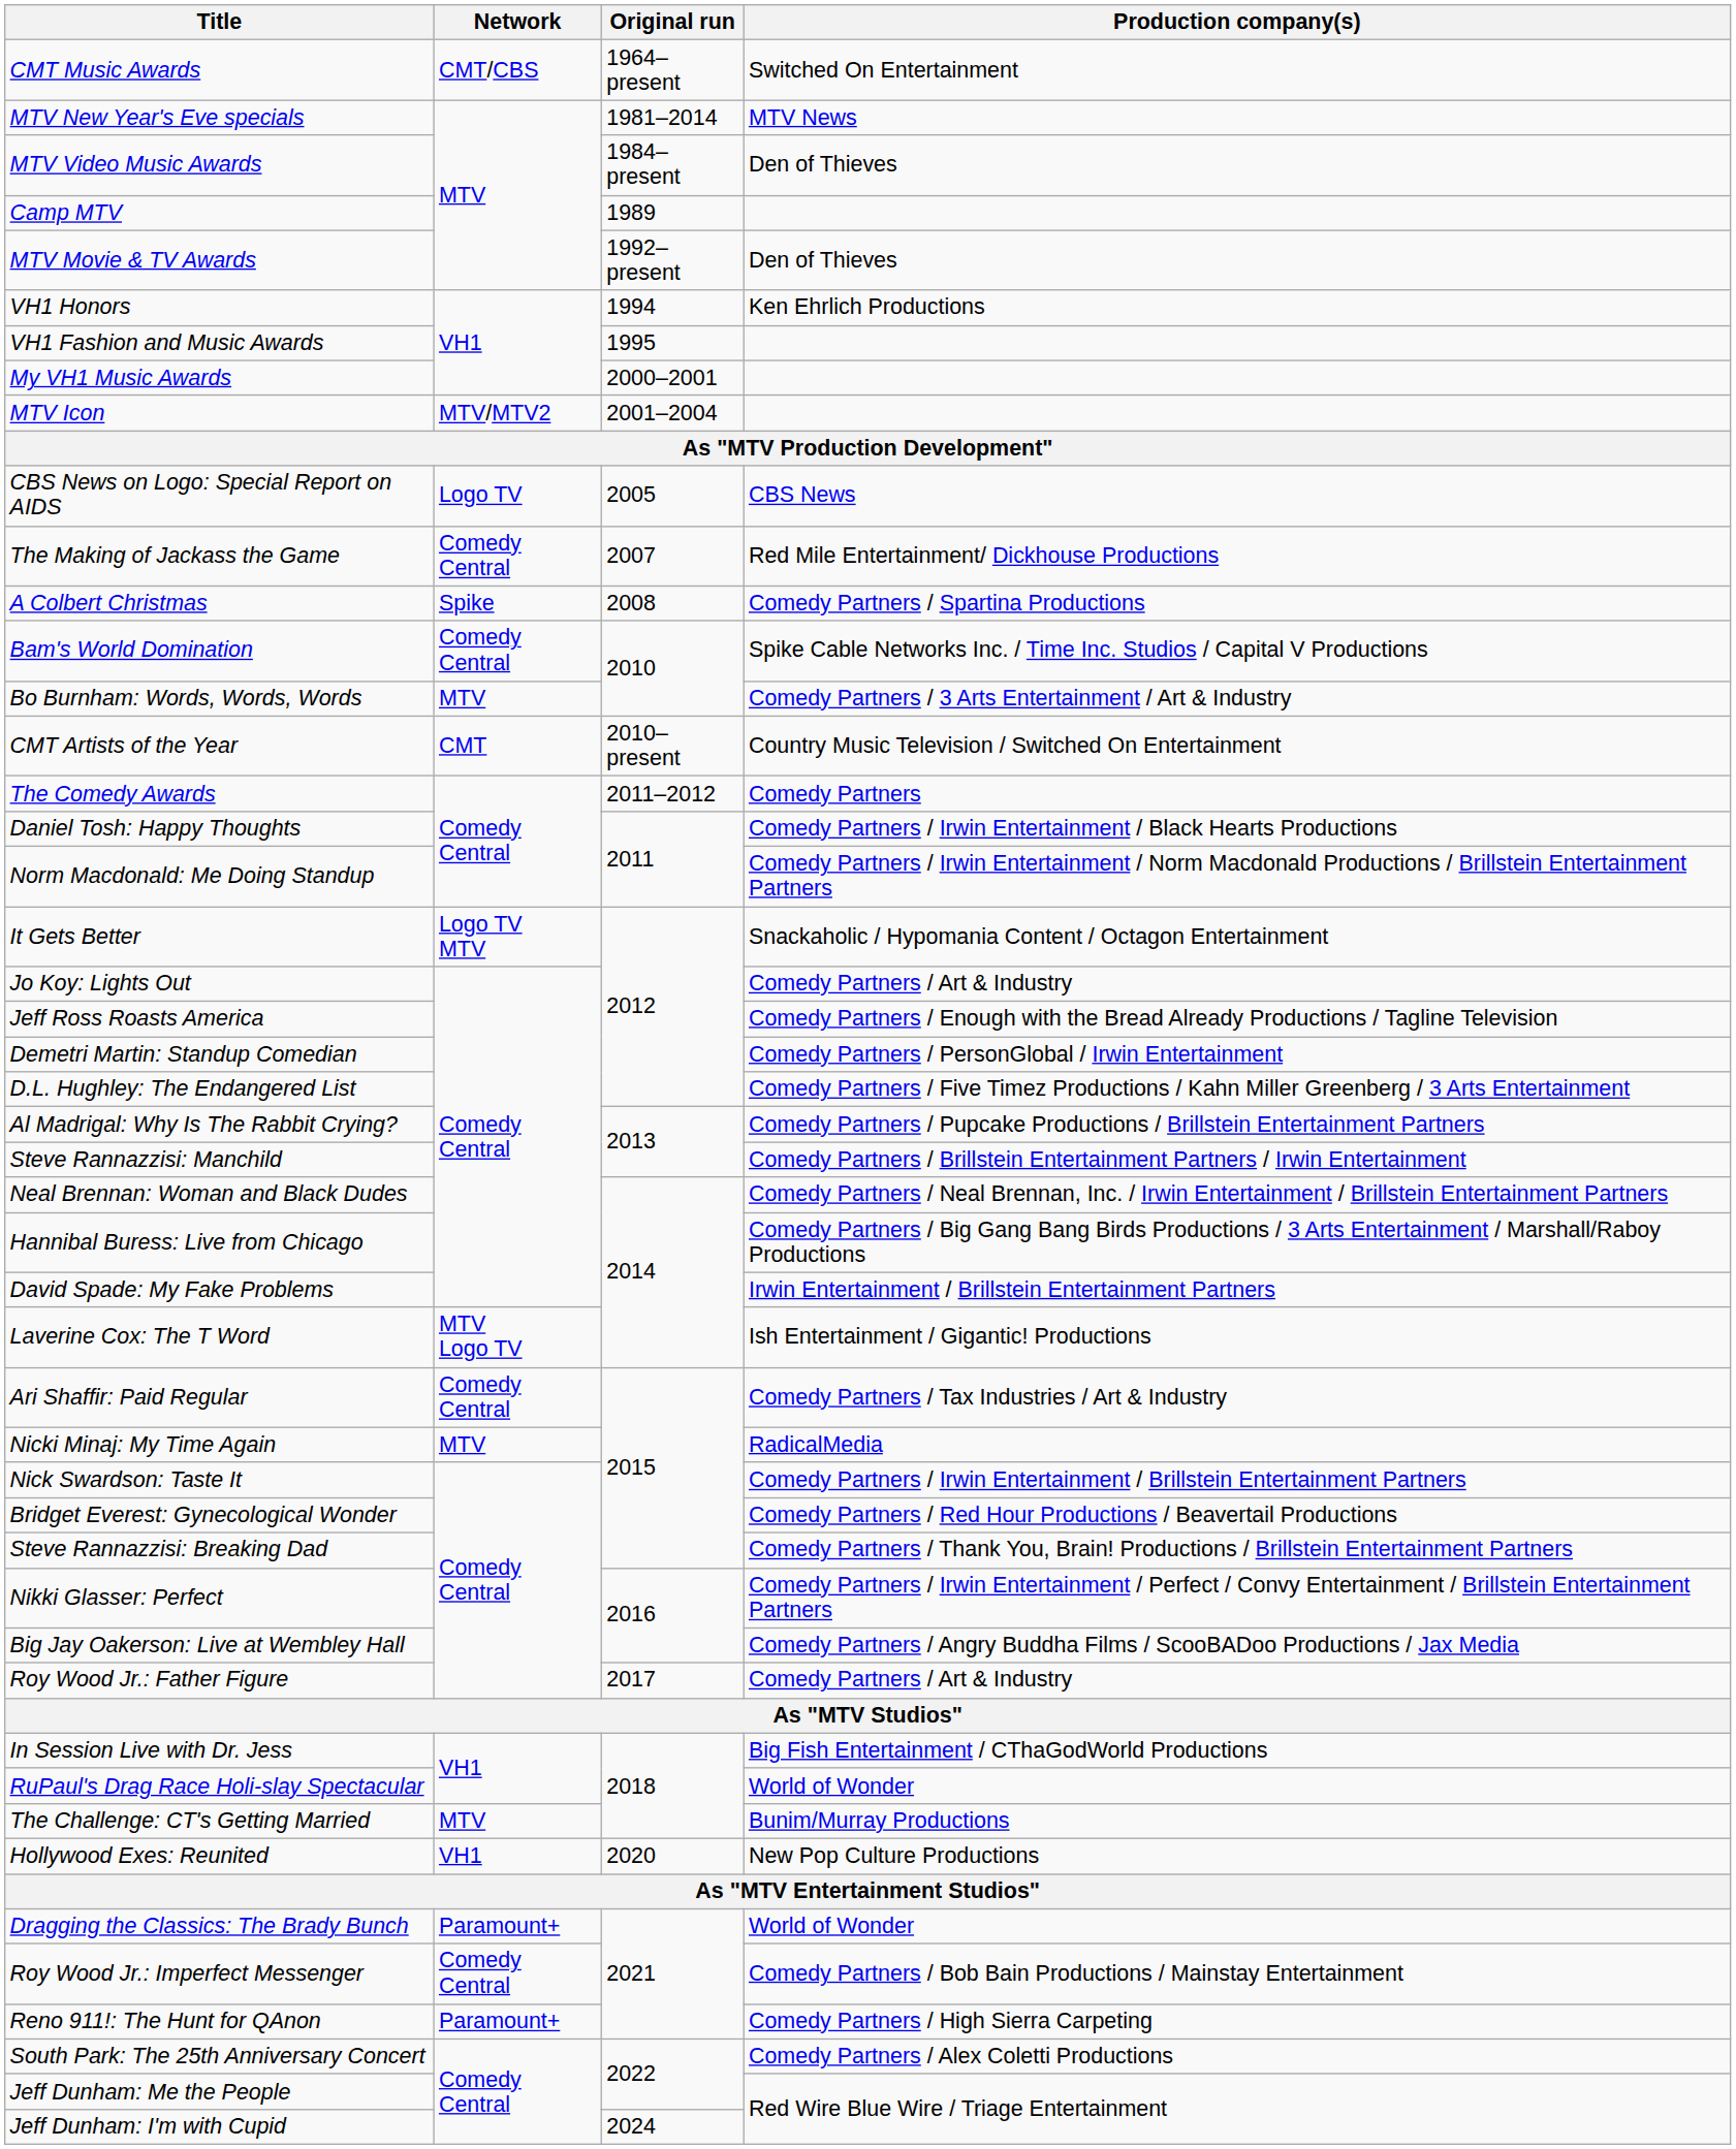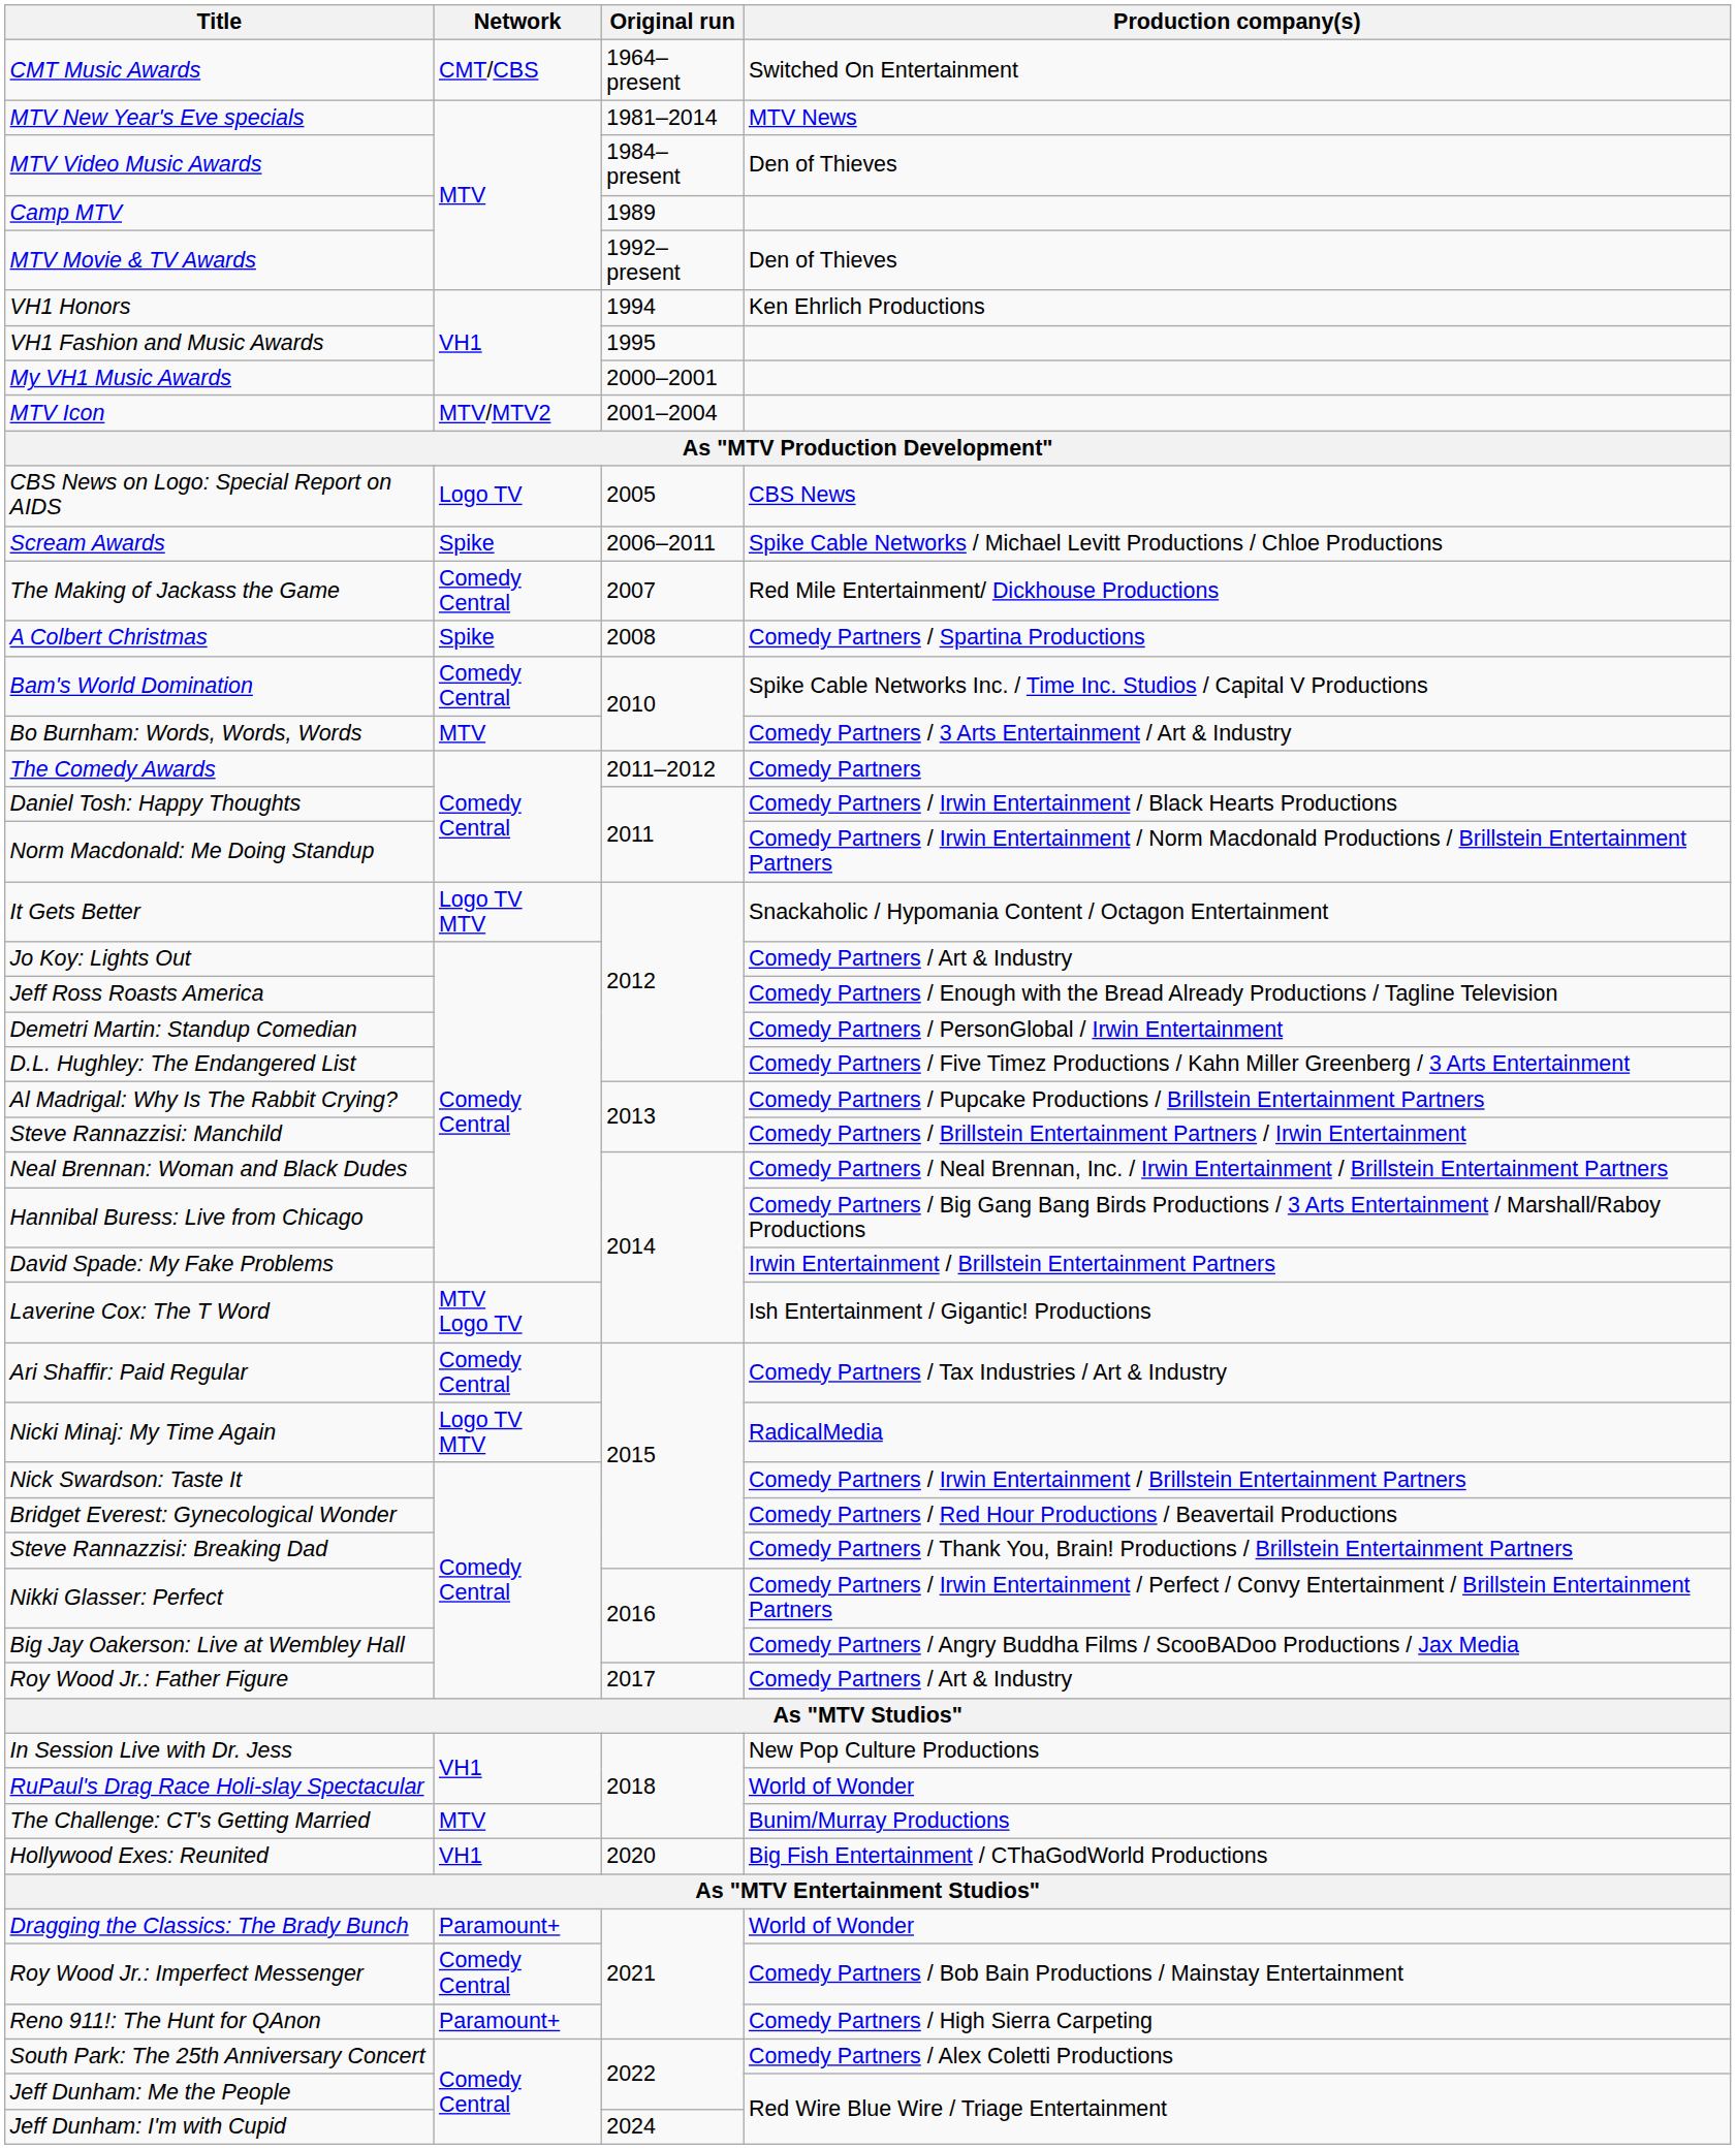 <table class="wikitable sortable">
 <tr>
 <th>Title</th>
 <th>Network</th>
 <th>Original run</th>
 <th>Production company(s)</th>
 </tr>
 <tr>
 <td><em><a href='#'>CMT Music Awards</a></em></td>
 <td><a href='#'>CMT</a>/<a href='#'>CBS</a></td>
 <td>1964–present</td>
 <td>Switched On Entertainment</td>
 </tr>
 <tr>
 <td><em><a href='#'>MTV New Year's Eve specials</a></em></td>
 <td rowspan="4"><a href='#'>MTV</a></td>
 <td>1981–2014</td>
 <td><a href='#'>MTV News</a></td>
 </tr>
 <tr>
 <td><em><a href='#'>MTV Video Music Awards</a></em></td>
 <td>1984–present</td>
 <td>Den of Thieves</td>
 </tr>
 <tr>
 <td><em><a href='#'>Camp MTV</a></em></td>
 <td>1989</td>
 <td></td>
 </tr>
 <tr>
 <td><em><a href='#'>MTV Movie & TV Awards</a></em></td>
 <td>1992–present</td>
 <td>Den of Thieves</td>
 </tr>
 <tr>
 <td><em>VH1 Honors</em></td>
 <td rowspan="3"><a href='#'>VH1</a></td>
 <td>1994</td>
 <td>Ken Ehrlich Productions</td>
 </tr>
 <tr>
 <td><em>VH1 Fashion and Music Awards</em></td>
 <td>1995</td>
 <td></td>
 </tr>
 <tr>
 <td><em><a href='#'>My VH1 Music Awards</a></em></td>
 <td>2000–2001</td>
 <td></td>
 </tr>
 <tr>
 <td><em><a href='#'>MTV Icon</a></em></td>
 <td><a href='#'>MTV</a>/<a href='#'>MTV2</a></td>
 <td>2001–2004</td>
 <td></td>
 </tr>
 <tr>
 <th colspan=4>As "MTV Production Development"</th>
 </tr>
 <tr>
 <td><em>CBS News on Logo: Special Report on AIDS</em></td>
 <td><a href='#'>Logo TV</a></td>
 <td>2005</td>
 <td><a href='#'>CBS News</a></td>
 </tr>
 <tr>
+<td><em><a href='#'>Scream Awards</a></em></td>
+<td><a href='#'>Spike</a></td>
+<td>2006–2011</td>
+<td><a href='#'>Spike Cable Networks</a> / Michael Levitt Productions / Chloe Productions</td>
+</tr>
+<tr>
 <td><em>The Making of Jackass the Game</em></td>
 <td><a href='#'>Comedy Central</a></td>
 <td>2007</td>
 <td>Red Mile Entertainment/ <a href='#'>Dickhouse Productions</a></td>
 </tr>
 <tr>
 <td><em><a href='#'>A Colbert Christmas</a></em></td>
 <td><a href='#'>Spike</a></td>
 <td>2008</td>
 <td><a href='#'>Comedy Partners</a> / <a href='#'>Spartina Productions</a></td>
 </tr>
 <tr>
 <td><em><a href='#'>Bam's World Domination</a></em></td>
 <td><a href='#'>Comedy Central</a></td>
 <td rowspan="2">2010</td>
 <td>Spike Cable Networks Inc. / <a href='#'>Time Inc. Studios</a> / Capital V Productions</td>
 </tr>
 <tr>
 <td><em>Bo Burnham: Words, Words, Words</em></td>
 <td><a href='#'>MTV</a></td>
 <td><a href='#'>Comedy Partners</a> / <a href='#'>3 Arts Entertainment</a> / Art & Industry</td>
-</tr>
-<tr>
-<td><em>CMT Artists of the Year</em></td>
-<td><a href='#'>CMT</a></td>
-<td>2010–present</td>
-<td>Country Music Television / Switched On Entertainment</td>
 </tr>
 <tr>
 <td><em><a href='#'>The Comedy Awards</a></em></td>
 <td rowspan="3"><a href='#'>Comedy Central</a></td>
 <td>2011–2012</td>
 <td><a href='#'>Comedy Partners</a></td>
 </tr>
 <tr>
 <td><em>Daniel Tosh: Happy Thoughts</em></td>
 <td rowspan="2">2011</td>
 <td><a href='#'>Comedy Partners</a> / <a href='#'>Irwin Entertainment</a> / Black Hearts Productions</td>
 </tr>
 <tr>
 <td><em>Norm Macdonald: Me Doing Standup</em></td>
 <td><a href='#'>Comedy Partners</a> / <a href='#'>Irwin Entertainment</a> / Norm Macdonald Productions / <a href='#'>Brillstein Entertainment Partners</a></td>
 </tr>
 <tr>
 <td><em>It Gets Better</em></td>
 <td><a href='#'>Logo TV</a><br><a href='#'>MTV</a></td>
 <td rowspan="5">2012</td>
 <td>Snackaholic / Hypomania Content / Octagon Entertainment</td>
 </tr>
 <tr>
 <td><em>Jo Koy: Lights Out</em></td>
 <td rowspan="9"><a href='#'>Comedy Central</a></td>
 <td><a href='#'>Comedy Partners</a> / Art & Industry</td>
 </tr>
 <tr>
 <td><em>Jeff Ross Roasts America</em></td>
 <td><a href='#'>Comedy Partners</a> / Enough with the Bread Already Productions / Tagline Television</td>
 </tr>
 <tr>
 <td><em>Demetri Martin: Standup Comedian</em></td>
 <td><a href='#'>Comedy Partners</a> / PersonGlobal / <a href='#'>Irwin Entertainment</a></td>
 </tr>
 <tr>
 <td><em>D.L. Hughley: The Endangered List</em></td>
 <td><a href='#'>Comedy Partners</a> / Five Timez Productions / Kahn Miller Greenberg / <a href='#'>3 Arts Entertainment</a></td>
 </tr>
 <tr>
 <td><em>Al Madrigal: Why Is The Rabbit Crying?</em></td>
 <td rowspan="2">2013</td>
 <td><a href='#'>Comedy Partners</a> / Pupcake Productions / <a href='#'>Brillstein Entertainment Partners</a></td>
 </tr>
 <tr>
 <td><em>Steve Rannazzisi: Manchild</em></td>
 <td><a href='#'>Comedy Partners</a> / <a href='#'>Brillstein Entertainment Partners</a> / <a href='#'>Irwin Entertainment</a></td>
 </tr>
 <tr>
 <td><em>Neal Brennan: Woman and Black Dudes</em></td>
 <td rowspan="4">2014</td>
 <td><a href='#'>Comedy Partners</a> / Neal Brennan, Inc. / <a href='#'>Irwin Entertainment</a> / <a href='#'>Brillstein Entertainment Partners</a></td>
 </tr>
 <tr>
 <td><em>Hannibal Buress: Live from Chicago</em></td>
 <td><a href='#'>Comedy Partners</a> / Big Gang Bang Birds Productions / <a href='#'>3 Arts Entertainment</a> / Marshall/Raboy Productions</td>
 </tr>
 <tr>
 <td><em>David Spade: My Fake Problems</em></td>
 <td><a href='#'>Irwin Entertainment</a> / <a href='#'>Brillstein Entertainment Partners</a></td>
 </tr>
 <tr>
 <td><em>Laverine Cox: The T Word</em></td>
 <td><a href='#'>MTV</a><br><a href='#'>Logo TV</a></td>
 <td>Ish Entertainment / Gigantic! Productions</td>
 </tr>
 <tr>
 <td><em>Ari Shaffir: Paid Regular</em></td>
 <td><a href='#'>Comedy Central</a></td>
 <td rowspan="5">2015</td>
 <td><a href='#'>Comedy Partners</a> / Tax Industries / Art & Industry</td>
 </tr>
 <tr>
 <td><em>Nicki Minaj: My Time Again</em></td>
-<td><a href='#'>MTV</a></td>
+<td><a href='#'>Logo TV</a><br><a href='#'>MTV</a></td>
 <td><a href='#'>RadicalMedia</a></td>
 </tr>
 <tr>
 <td><em>Nick Swardson: Taste It</em></td>
 <td rowspan="6"><a href='#'>Comedy Central</a></td>
 <td><a href='#'>Comedy Partners</a> / <a href='#'>Irwin Entertainment</a> / <a href='#'>Brillstein Entertainment Partners</a></td>
 </tr>
 <tr>
 <td><em>Bridget Everest: Gynecological Wonder</em></td>
 <td><a href='#'>Comedy Partners</a> / <a href='#'>Red Hour Productions</a> / Beavertail Productions</td>
 </tr>
 <tr>
 <td><em>Steve Rannazzisi: Breaking Dad</em></td>
 <td><a href='#'>Comedy Partners</a> / Thank You, Brain! Productions / <a href='#'>Brillstein Entertainment Partners</a></td>
 </tr>
 <tr>
 <td><em>Nikki Glasser: Perfect</em></td>
 <td rowspan="2">2016</td>
 <td><a href='#'>Comedy Partners</a> / <a href='#'>Irwin Entertainment</a> / Perfect / Convy Entertainment / <a href='#'>Brillstein Entertainment Partners</a></td>
 </tr>
 <tr>
 <td><em>Big Jay Oakerson: Live at Wembley Hall</em></td>
 <td><a href='#'>Comedy Partners</a> / Angry Buddha Films / ScooBADoo Productions / <a href='#'>Jax Media</a></td>
 </tr>
 <tr>
 <td><em>Roy Wood Jr.: Father Figure</em></td>
 <td>2017</td>
 <td><a href='#'>Comedy Partners</a> / Art & Industry</td>
 </tr>
 <tr>
 <th colspan=4>As "MTV Studios"</th>
 </tr>
 <tr>
 <td><em>In Session Live with Dr. Jess</em></td>
 <td rowspan="2"><a href='#'>VH1</a></td>
 <td rowspan="3">2018</td>
-<td><a href='#'>Big Fish Entertainment</a> / CThaGodWorld Productions</td>
+<td>New Pop Culture Productions</td>
 </tr>
 <tr>
 <td><em><a href='#'>RuPaul's Drag Race Holi-slay Spectacular</a></em></td>
 <td><a href='#'>World of Wonder</a></td>
 </tr>
 <tr>
 <td><em>The Challenge: CT's Getting Married</em></td>
 <td><a href='#'>MTV</a></td>
 <td><a href='#'>Bunim/Murray Productions</a></td>
 </tr>
 <tr>
 <td><em>Hollywood Exes: Reunited</em></td>
 <td><a href='#'>VH1</a></td>
 <td>2020</td>
-<td>New Pop Culture Productions</td>
+<td><a href='#'>Big Fish Entertainment</a> / CThaGodWorld Productions</td>
 </tr>
 <tr>
 <th colspan=4>As "MTV Entertainment Studios"</th>
 </tr>
 <tr>
 <td><em><a href='#'>Dragging the Classics: The Brady Bunch</a></em></td>
 <td><a href='#'>Paramount+</a></td>
 <td rowspan="3">2021</td>
 <td><a href='#'>World of Wonder</a></td>
 </tr>
 <tr>
 <td><em>Roy Wood Jr.: Imperfect Messenger</em></td>
 <td><a href='#'>Comedy Central</a></td>
 <td><a href='#'>Comedy Partners</a> / Bob Bain Productions / Mainstay Entertainment</td>
 </tr>
 <tr>
 <td><em>Reno 911!: The Hunt for QAnon</em></td>
 <td><a href='#'>Paramount+</a></td>
 <td><a href='#'>Comedy Partners</a> / High Sierra Carpeting</td>
 </tr>
 <tr>
 <td><em>South Park: The 25th Anniversary Concert</em></td>
 <td rowspan="3"><a href='#'>Comedy Central</a></td>
 <td rowspan="2">2022</td>
 <td><a href='#'>Comedy Partners</a> / Alex Coletti Productions</td>
 </tr>
 <tr>
 <td><em>Jeff Dunham: Me the People</em></td>
 <td rowspan="2">Red Wire Blue Wire / Triage Entertainment</td>
 </tr>
 <tr>
 <td><em>Jeff Dunham: I'm with Cupid</em></td>
 <td>2024</td>
 </tr>
 </table>
